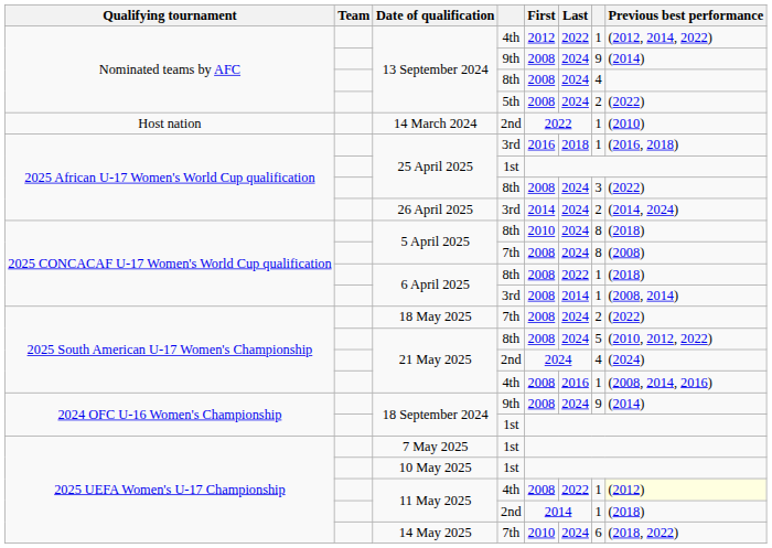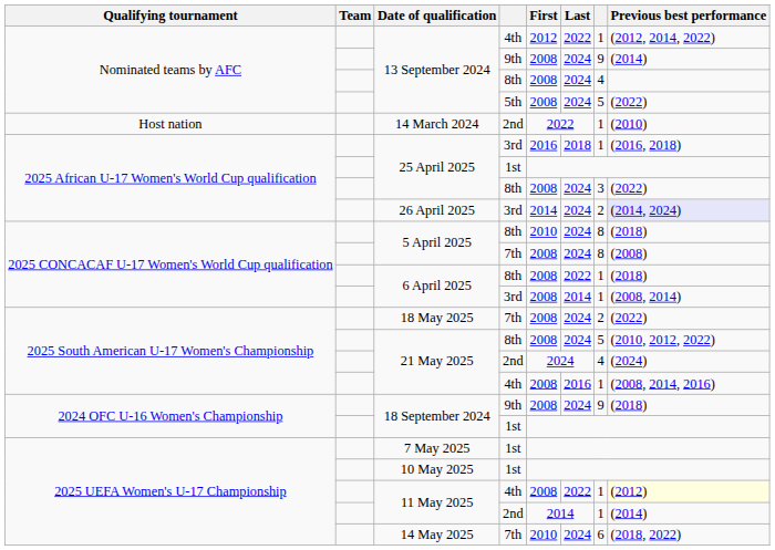 <table class="wikitable sortable">
 <tr>
 <th>Qualifying tournament</th>
 <th>Team</th>
 <th>Date of qualification</th>
 <th></th>
 <th>First</th>
 <th>Last</th>
 <th></th>
 <th>Previous best performance</th>
 </tr>
 <tr>
 <td align=center rowspan=4>Nominated teams by <a href='#'>AFC</a></td>
 <td></td>
 <td align=center rowspan=4>13 September 2024</td>
 <td align=center>4th</td>
 <td align=center><a href='#'>2012</a></td>
 <td align=center><a href='#'>2022</a></td>
 <td align=center>1</td>
 <td> (<a href='#'>2012</a>, <a href='#'>2014</a>, <a href='#'>2022</a>)</td>
 </tr>
 <tr>
 <td></td>
 <td align=center>9th</td>
 <td align=center><a href='#'>2008</a></td>
 <td align=center><a href='#'>2024</a></td>
 <td align=center>9</td>
 <td> (<a href='#'>2014</a>)</td>
 </tr>
 <tr>
 <td></td>
 <td align=center>8th</td>
 <td align=center><a href='#'>2008</a></td>
 <td align=center><a href='#'>2024</a></td>
 <td align=center>4</td>
 <td></td>
 </tr>
 <tr>
 <td></td>
 <td align=center>5th</td>
 <td align=center><a href='#'>2008</a></td>
 <td align=center><a href='#'>2024</a></td>
-<td align=center>2</td>
+<td align=center>5</td>
 <td> (<a href='#'>2022</a>)</td>
 </tr>
 <tr>
 <td align=center>Host nation</td>
 <td></td>
 <td align=center>14 March 2024</td>
 <td align=center>2nd</td>
 <td align=center colspan=2><a href='#'>2022</a></td>
 <td align=center>1</td>
 <td> (<a href='#'>2010</a>)</td>
 </tr>
 <tr>
 <td align=center rowspan=4><a href='#'>2025 African U-17 Women's World Cup qualification</a></td>
 <td></td>
 <td align=center rowspan=3>25 April 2025</td>
 <td align=center>3rd</td>
 <td align=center><a href='#'>2016</a></td>
 <td align=center><a href='#'>2018</a></td>
 <td align=center>1</td>
 <td> (<a href='#'>2016</a>, <a href='#'>2018</a>)</td>
 </tr>
 <tr>
 <td></td>
 <td align=center>1st</td>
 <td align=center colspan=4></td>
 </tr>
 <tr>
 <td></td>
 <td align=center>8th</td>
 <td align=center><a href='#'>2008</a></td>
 <td align=center><a href='#'>2024</a></td>
 <td align=center>3</td>
 <td> (<a href='#'>2022</a>)</td>
 </tr>
 <tr>
 <td></td>
 <td align=center>26 April 2025</td>
 <td align=center>3rd</td>
 <td align=center><a href='#'>2014</a></td>
 <td align=center><a href='#'>2024</a></td>
 <td align=center>2</td>
-<td> (<a href='#'>2014</a>, <a href='#'>2024</a>)</td>
+<td style="background: lavender;"> (<a href='#'>2014</a>, <a href='#'>2024</a>)</td>
 </tr>
 <tr>
 <td align=center rowspan=4><a href='#'>2025 CONCACAF U-17 Women's World Cup qualification</a></td>
 <td></td>
 <td align=center rowspan=2>5 April 2025</td>
 <td align=center>8th</td>
 <td align=center><a href='#'>2010</a></td>
 <td align=center><a href='#'>2024</a></td>
 <td align=center>8</td>
 <td> (<a href='#'>2018</a>)</td>
 </tr>
 <tr>
 <td></td>
 <td align=center>7th</td>
 <td align=center><a href='#'>2008</a></td>
 <td align=center><a href='#'>2024</a></td>
 <td align=center>8</td>
 <td> (<a href='#'>2008</a>)</td>
 </tr>
 <tr>
 <td></td>
 <td align=center rowspan=2>6 April 2025</td>
 <td align=center>8th</td>
 <td align=center><a href='#'>2008</a></td>
 <td align=center><a href='#'>2022</a></td>
 <td align=center>1</td>
 <td> (<a href='#'>2018</a>)</td>
 </tr>
 <tr>
 <td></td>
 <td align=center>3rd</td>
 <td align=center><a href='#'>2008</a></td>
 <td align=center><a href='#'>2014</a></td>
 <td align=center>1</td>
 <td> (<a href='#'>2008</a>, <a href='#'>2014</a>)</td>
 </tr>
 <tr>
 <td align=center rowspan=4><a href='#'>2025 South American U-17 Women's Championship</a></td>
 <td></td>
 <td align=center>18 May 2025</td>
 <td align=center>7th</td>
 <td align=center><a href='#'>2008</a></td>
 <td align=center><a href='#'>2024</a></td>
 <td align=center>2</td>
 <td> (<a href='#'>2022</a>)</td>
 </tr>
 <tr>
 <td></td>
 <td align=center rowspan=3>21 May 2025</td>
 <td align=center>8th</td>
 <td align=center><a href='#'>2008</a></td>
 <td align=center><a href='#'>2024</a></td>
 <td align=center>5</td>
 <td> (<a href='#'>2010</a>, <a href='#'>2012</a>, <a href='#'>2022</a>)</td>
 </tr>
 <tr>
 <td></td>
 <td align=center>2nd</td>
 <td align=center colspan=2><a href='#'>2024</a></td>
 <td align=center>4</td>
 <td> (<a href='#'>2024</a>)</td>
 </tr>
 <tr>
 <td></td>
 <td align=center>4th</td>
 <td align=center><a href='#'>2008</a></td>
 <td align=center><a href='#'>2016</a></td>
 <td align=center>1</td>
 <td> (<a href='#'>2008</a>, <a href='#'>2014</a>, <a href='#'>2016</a>)</td>
 </tr>
 <tr>
 <td align=center rowspan=2><a href='#'>2024 OFC U-16 Women's Championship</a></td>
 <td></td>
 <td align=center rowspan=2>18 September 2024</td>
 <td align=center>9th</td>
 <td align=center><a href='#'>2008</a></td>
 <td align=center><a href='#'>2024</a></td>
 <td align=center>9</td>
-<td> (<a href='#'>2014</a>)</td>
+<td> (<a href='#'>2018</a>)</td>
 </tr>
 <tr>
 <td></td>
 <td align=center>1st</td>
 <td align=center colspan=4></td>
 </tr>
 <tr>
 <td align=center rowspan=5><a href='#'>2025 UEFA Women's U-17 Championship</a></td>
 <td></td>
 <td align=center>7 May 2025</td>
 <td align=center>1st</td>
 <td align=center colspan=4></td>
 </tr>
 <tr>
 <td></td>
 <td align=center>10 May 2025</td>
 <td align=center>1st</td>
 <td align=center colspan=4></td>
 </tr>
 <tr>
 <td></td>
 <td align=center rowspan=2>11 May 2025</td>
 <td align=center>4th</td>
 <td align=center><a href='#'>2008</a></td>
 <td align=center><a href='#'>2022</a></td>
 <td align=center>1</td>
 <td style="background: lightyellow;"> (<a href='#'>2012</a>)</td>
 </tr>
 <tr>
 <td></td>
 <td align=center>2nd</td>
 <td align=center colspan=2><a href='#'>2014</a></td>
 <td align=center>1</td>
-<td> (<a href='#'>2018</a>)</td>
+<td> (<a href='#'>2014</a>)</td>
 </tr>
 <tr>
 <td></td>
 <td align=center>14 May 2025</td>
 <td align=center>7th</td>
 <td align=center><a href='#'>2010</a></td>
 <td align=center><a href='#'>2024</a></td>
 <td align=center>6</td>
 <td> (<a href='#'>2018</a>, <a href='#'>2022</a>)</td>
 </tr>
 </table>
